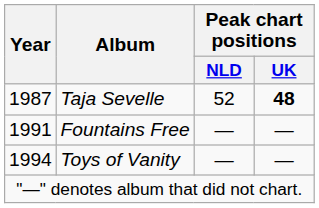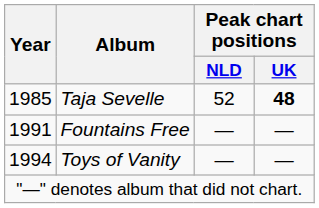 <table class="wikitable">
 <tr>
 <th scope="col" rowspan="2">Year</th>
 <th scope="col" rowspan="2">Album</th>
 <th scope="col" colspan="2">Peak chart positions</th>
 </tr>
 <tr>
 <th style="width:3em;font-size:90%"><a href='#'>NLD</a><br></th>
 <th style="width:3em;font-size:90%"><a href='#'>UK</a><br></th>
 </tr>
 <tr>
-<td>1987</td>
+<td>1985</td>
 <td scope="row"><em>Taja Sevelle</em></td>
 <td align=center>52</td>
 <td align=center><strong>48</strong></td>
 </tr>
 <tr>
 <td>1991</td>
 <td scope="row"><em>Fountains Free</em></td>
 <td align=center>—</td>
 <td align=center>—</td>
 </tr>
 <tr>
 <td>1994</td>
 <td scope="row"><em>Toys of Vanity</em></td>
 <td align=center>—</td>
 <td align=center>—</td>
 </tr>
 <tr>
 <td colspan="6" style="font-size:90%" align="center">"—" denotes album that did not chart.</td>
 </tr>
 </table>
